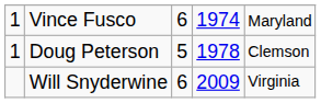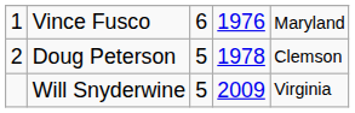 <table class="wikitable">
 <tr>
 </tr>
 <tr>
 <td>1</td>
 <td>Vince Fusco</td>
 <td>6</td>
-<td><a href='#'>1974</a></td>
+<td><a href='#'>1976</a></td>
 <td style="font-size:80%;">Maryland</td>
 </tr>
 <tr>
-<td>1</td>
+<td>2</td>
 <td>Doug Peterson</td>
 <td>5</td>
 <td><a href='#'>1978</a></td>
 <td style="font-size:80%;">Clemson</td>
 </tr>
 <tr>
 <td></td>
 <td>Will Snyderwine</td>
-<td>6</td>
+<td>5</td>
 <td><a href='#'>2009</a></td>
 <td style="font-size:80%;">Virginia</td>
 </tr>
 </table>
